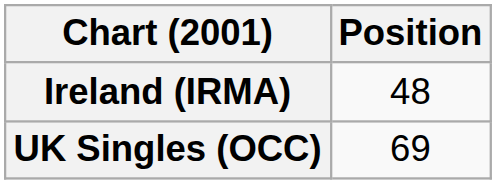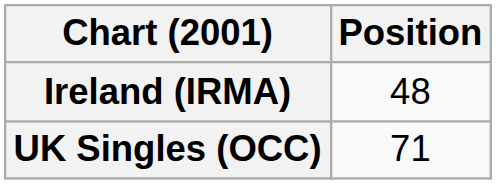 <table class="wikitable plainrowheaders" style="text-align:center">
 <tr>
 <th>Chart (2001)</th>
 <th>Position</th>
 </tr>
 <tr>
 <th scope="row">Ireland (IRMA)</th>
 <td>48</td>
 </tr>
 <tr>
 <th scope="row">UK Singles (OCC)</th>
-<td>69</td>
+<td>71</td>
 </tr>
 </table>
